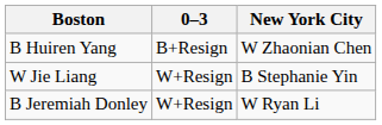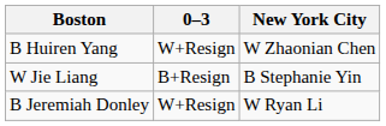 <table class="wikitable">
 <tr>
 <th>Boston</th>
 <th>0–3</th>
 <th>New York City</th>
 </tr>
 <tr>
 <td>B Huiren Yang</td>
-<td>B+Resign</td>
+<td>W+Resign</td>
 <td>W Zhaonian Chen</td>
 </tr>
 <tr>
 <td>W Jie Liang</td>
-<td>W+Resign</td>
+<td>B+Resign</td>
 <td>B Stephanie Yin</td>
 </tr>
 <tr>
 <td>B Jeremiah Donley</td>
 <td>W+Resign</td>
 <td>W Ryan Li</td>
 </tr>
 </table>
